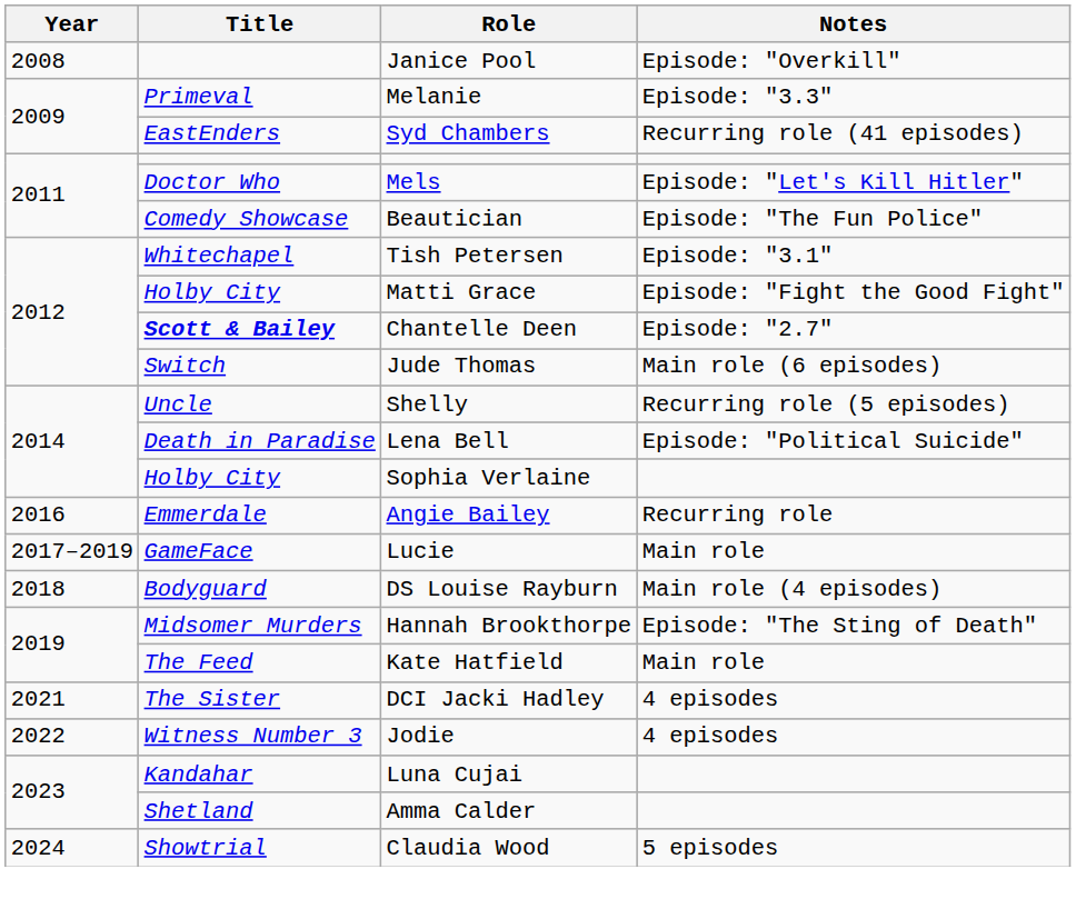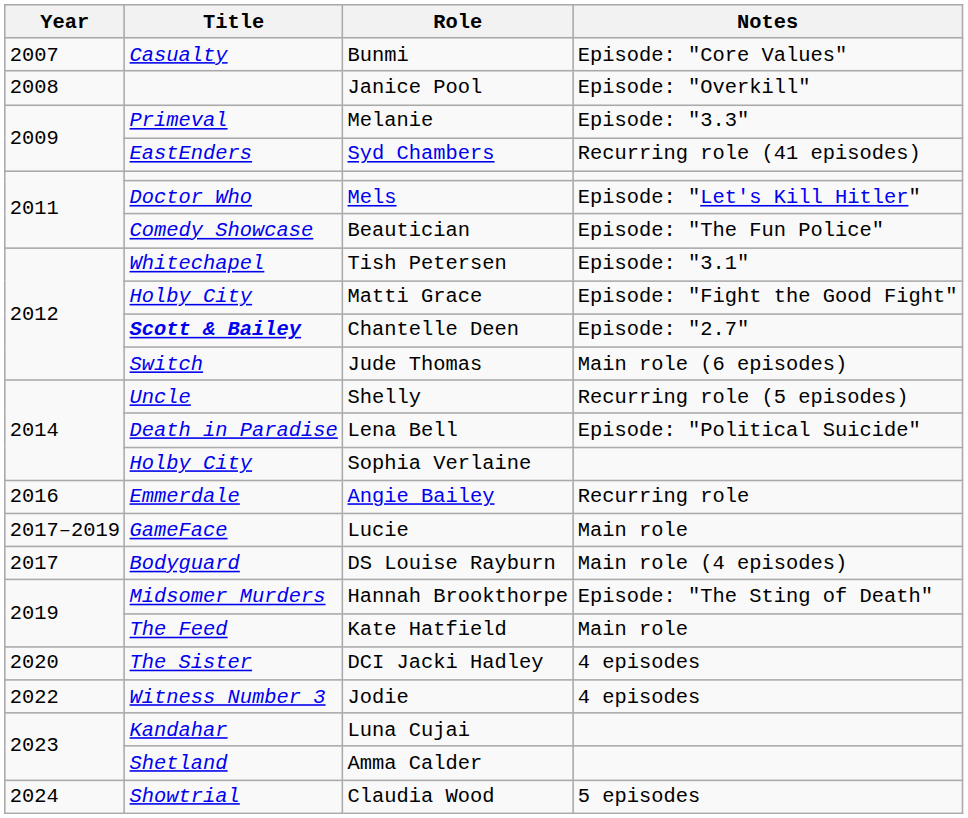 <table class="wikitable sortable">
 <tr>
 <th scope="col">Year</th>
 <th scope="col">Title</th>
 <th scope="col">Role</th>
 <th scope="col" class="unsortable">Notes</th>
+</tr>
+<tr>
+<td>2007</td>
+<td><em><a href='#'>Casualty</a></em></td>
+<td>Bunmi</td>
+<td>Episode: "Core Values"</td>
 </tr>
 <tr>
 <td>2008</td>
 <td><em></em></td>
 <td>Janice Pool</td>
 <td>Episode: "Overkill"</td>
 </tr>
 <tr>
 <td rowspan=2>2009</td>
 <td><em><a href='#'>Primeval</a></em></td>
 <td>Melanie</td>
 <td>Episode: "3.3"</td>
 </tr>
 <tr>
 <td><em><a href='#'>EastEnders</a></em></td>
 <td><a href='#'>Syd Chambers</a></td>
 <td>Recurring role (41 episodes)</td>
 </tr>
 <tr>
 <td rowspan=3>2011</td>
 <td><em></em></td>
 <td></td>
 <td></td>
 </tr>
 <tr>
 <td><em><a href='#'>Doctor Who</a></em></td>
 <td><a href='#'>Mels</a></td>
 <td>Episode: "<a href='#'>Let's Kill Hitler</a>"</td>
 </tr>
 <tr>
 <td><em><a href='#'>Comedy Showcase</a></em></td>
 <td>Beautician</td>
 <td>Episode: "The Fun Police"</td>
 </tr>
 <tr>
 <td rowspan=4>2012</td>
 <td><em><a href='#'>Whitechapel</a></em></td>
 <td>Tish Petersen</td>
 <td>Episode: "3.1"</td>
 </tr>
 <tr>
 <td><em><a href='#'>Holby City</a></em></td>
 <td>Matti Grace</td>
 <td>Episode: "Fight the Good Fight"</td>
 </tr>
 <tr>
 <td><strong><em><a href='#'>Scott & Bailey</a></em></strong></td>
 <td>Chantelle Deen</td>
 <td>Episode: "2.7"</td>
 </tr>
 <tr>
 <td><em><a href='#'>Switch</a></em></td>
 <td>Jude Thomas</td>
 <td>Main role (6 episodes)</td>
 </tr>
 <tr>
 <td rowspan=3>2014</td>
 <td><em><a href='#'>Uncle</a></em></td>
 <td>Shelly</td>
 <td>Recurring role (5 episodes)</td>
 </tr>
 <tr>
 <td><em><a href='#'>Death in Paradise</a></em></td>
 <td>Lena Bell</td>
 <td>Episode: "Political Suicide"</td>
 </tr>
 <tr>
 <td><em><a href='#'>Holby City</a></em></td>
 <td>Sophia Verlaine</td>
 <td></td>
 </tr>
 <tr>
 <td>2016</td>
 <td><em><a href='#'>Emmerdale</a></em></td>
 <td><a href='#'>Angie Bailey</a></td>
 <td>Recurring role</td>
 </tr>
 <tr>
 <td>2017–2019</td>
 <td><em><a href='#'>GameFace</a></em></td>
 <td>Lucie</td>
 <td>Main role</td>
 </tr>
 <tr>
-<td>2018</td>
+<td>2017</td>
 <td><em><a href='#'>Bodyguard</a></em></td>
 <td>DS Louise Rayburn</td>
 <td>Main role (4 episodes)</td>
 </tr>
 <tr>
 <td rowspan="2">2019</td>
 <td><em><a href='#'>Midsomer Murders</a></em></td>
 <td>Hannah Brookthorpe</td>
 <td>Episode: "The Sting of Death"</td>
 </tr>
 <tr>
 <td><em><a href='#'>The Feed</a></em></td>
 <td>Kate Hatfield</td>
 <td>Main role</td>
 </tr>
 <tr>
-<td>2021</td>
+<td>2020</td>
 <td><em><a href='#'>The Sister</a></em></td>
 <td>DCI Jacki Hadley</td>
 <td>4 episodes</td>
 </tr>
 <tr>
 <td>2022</td>
 <td><em><a href='#'>Witness Number 3</a></em></td>
 <td>Jodie</td>
 <td>4 episodes</td>
 </tr>
 <tr>
 <td rowspan="2">2023</td>
 <td><em><a href='#'>Kandahar</a></em></td>
 <td>Luna Cujai</td>
 <td></td>
 </tr>
 <tr>
 <td><em><a href='#'>Shetland</a></em></td>
 <td>Amma Calder</td>
 <td></td>
 </tr>
 <tr>
 <td>2024</td>
 <td><em><a href='#'>Showtrial</a></em></td>
 <td>Claudia Wood</td>
 <td>5 episodes</td>
 </tr>
 </table>
